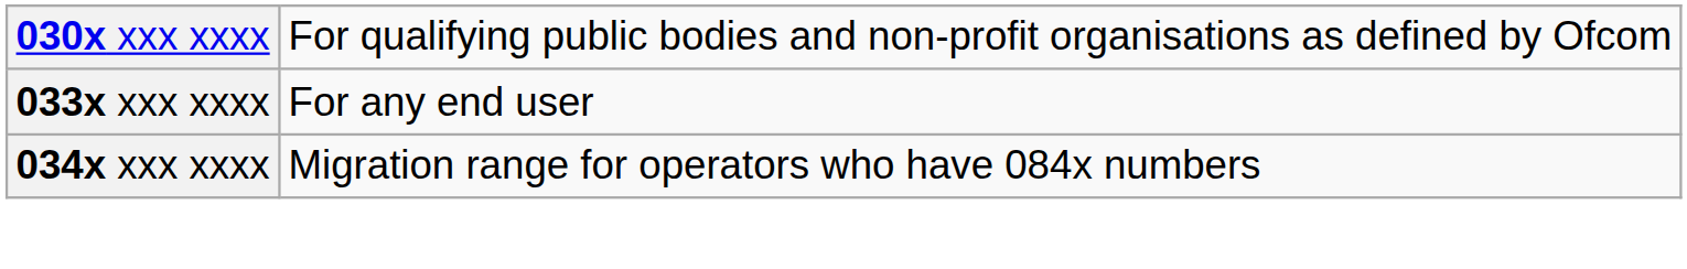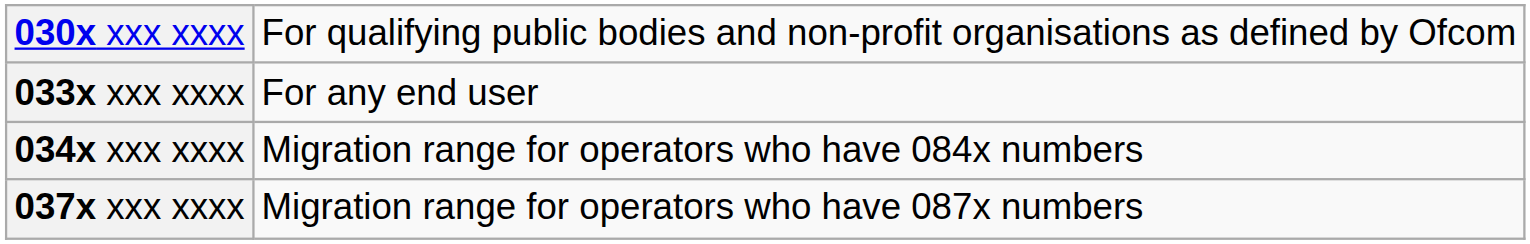 <table class="wikitable" style="width: auto; margin-left: 1.5em;">
 <tr>
 <th scope="row" style="font-weight: normal;"><a href='#'><strong>030x</strong> xxx xxxx</a></th>
 <td>For qualifying public bodies and non-profit organisations as defined by Ofcom</td>
 </tr>
 <tr>
 <th scope="row" style="font-weight: normal;"><strong>033x</strong> xxx xxxx</th>
 <td>For any end user</td>
 </tr>
 <tr>
 <th scope="row" style="font-weight: normal;"><strong>034x</strong> xxx xxxx</th>
 <td>Migration range for operators who have 084x numbers</td>
 </tr>
+<tr>
+<th scope="row" style="font-weight: normal;"><strong>037x</strong> xxx xxxx</th>
+<td>Migration range for operators who have 087x numbers</td>
+</tr>
 </table>
